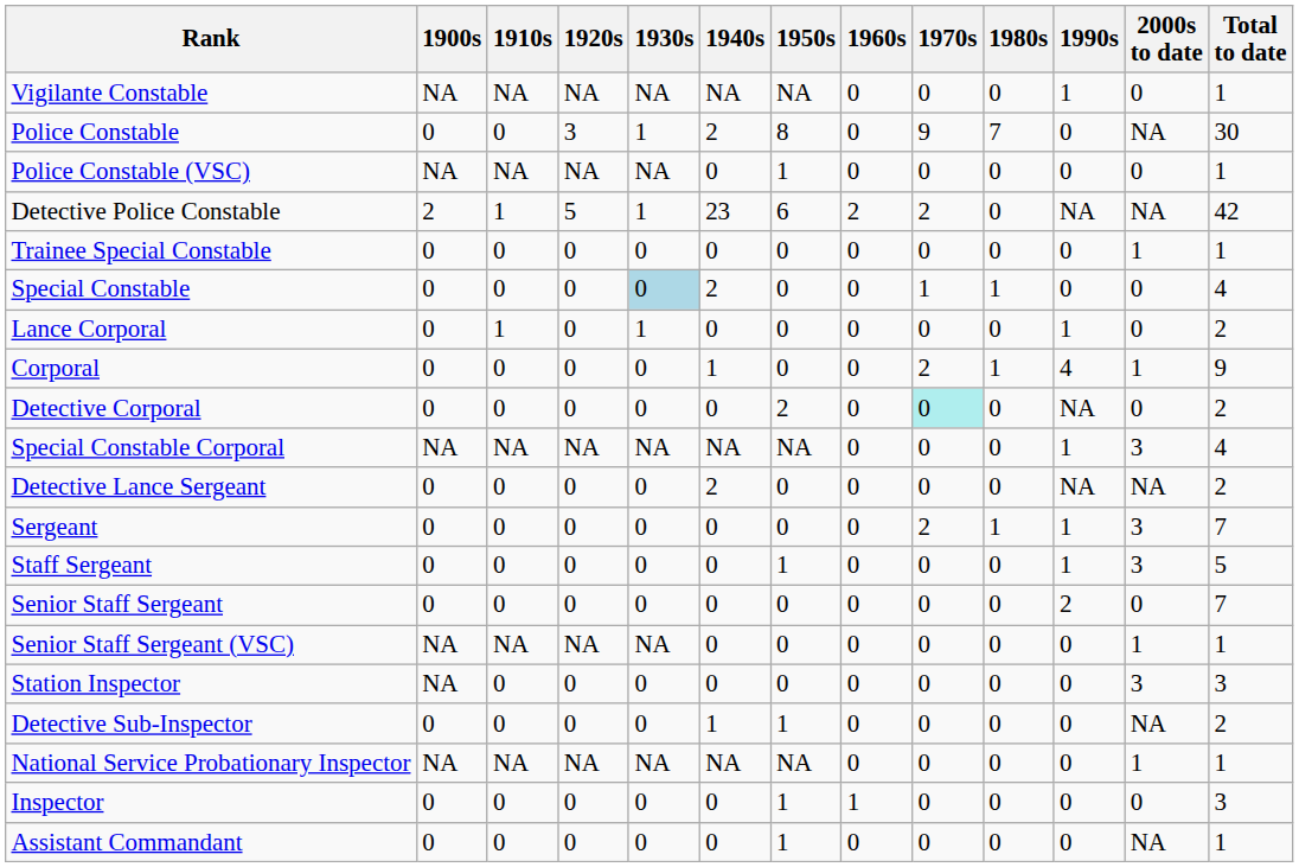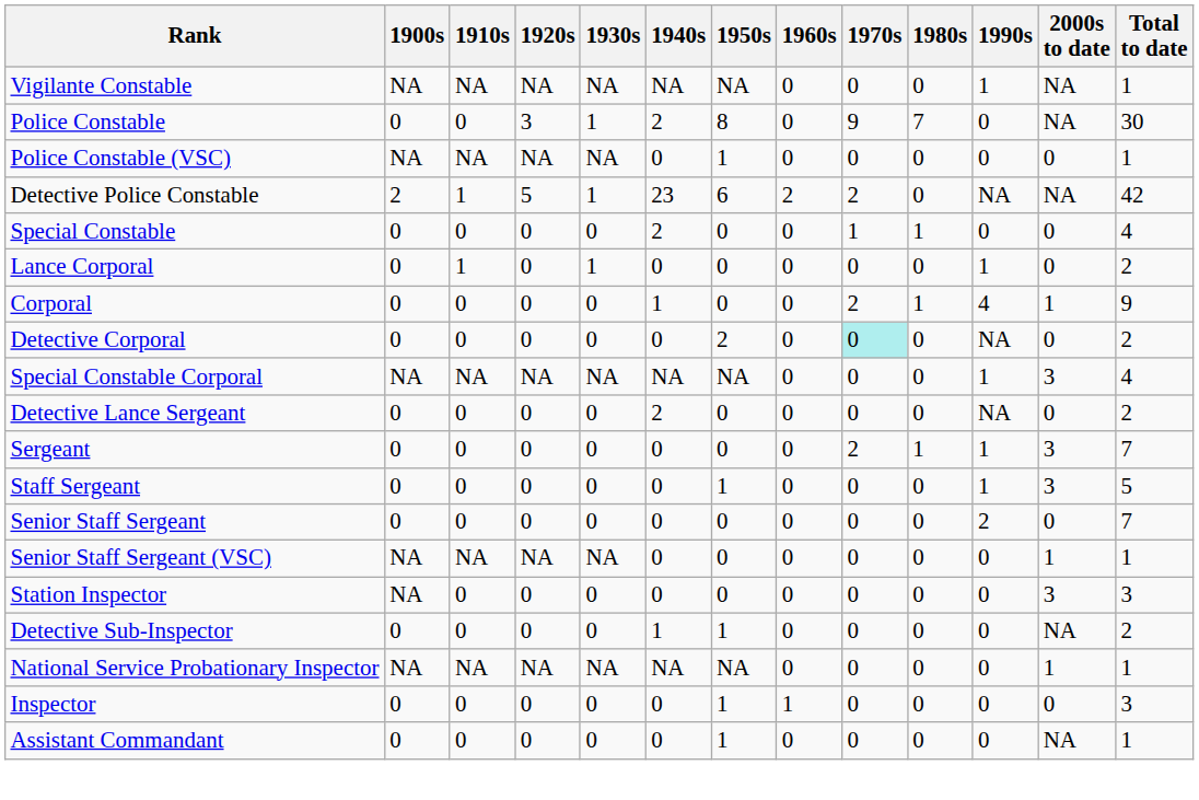 <table class="wikitable sortable">
 <tr>
 <th>Rank</th>
 <th>1900s</th>
 <th>1910s</th>
 <th>1920s</th>
 <th>1930s</th>
 <th>1940s</th>
 <th>1950s</th>
 <th>1960s</th>
 <th>1970s</th>
 <th>1980s</th>
 <th>1990s</th>
 <th>2000s<br>to date</th>
 <th>Total<br>to date</th>
 </tr>
 <tr>
 <td><a href='#'>Vigilante Constable</a></td>
 <td>NA</td>
 <td>NA</td>
 <td>NA</td>
 <td>NA</td>
 <td>NA</td>
 <td>NA</td>
 <td>0</td>
 <td>0</td>
 <td>0</td>
 <td>1</td>
-<td>0</td>
+<td>NA</td>
 <td>1</td>
 </tr>
 <tr>
 <td><a href='#'>Police Constable</a></td>
 <td>0</td>
 <td>0</td>
 <td>3</td>
 <td>1</td>
 <td>2</td>
 <td>8</td>
 <td>0</td>
 <td>9</td>
 <td>7</td>
 <td>0</td>
 <td>NA</td>
 <td>30</td>
 </tr>
 <tr>
 <td><a href='#'>Police Constable (VSC)</a></td>
 <td>NA</td>
 <td>NA</td>
 <td>NA</td>
 <td>NA</td>
 <td>0</td>
 <td>1</td>
 <td>0</td>
 <td>0</td>
 <td>0</td>
 <td>0</td>
 <td>0</td>
 <td>1</td>
 </tr>
 <tr>
 <td>Detective Police Constable</td>
 <td>2</td>
 <td>1</td>
 <td>5</td>
 <td>1</td>
 <td>23</td>
 <td>6</td>
 <td>2</td>
 <td>2</td>
 <td>0</td>
 <td>NA</td>
 <td>NA</td>
 <td>42</td>
 </tr>
 <tr>
-<td><a href='#'>Trainee Special Constable</a></td>
+<td><a href='#'>Special Constable</a></td>
 <td>0</td>
 <td>0</td>
 <td>0</td>
 <td>0</td>
-<td>0</td>
-<td>0</td>
-<td>0</td>
-<td>0</td>
-<td>0</td>
-<td>0</td>
-<td>1</td>
-<td>1</td>
-</tr>
-<tr>
-<td><a href='#'>Special Constable</a></td>
-<td>0</td>
-<td>0</td>
-<td>0</td>
-<td style="background: lightblue;">0</td>
 <td>2</td>
 <td>0</td>
 <td>0</td>
 <td>1</td>
 <td>1</td>
 <td>0</td>
 <td>0</td>
 <td>4</td>
 </tr>
 <tr>
 <td><a href='#'>Lance Corporal</a></td>
 <td>0</td>
 <td>1</td>
 <td>0</td>
 <td>1</td>
 <td>0</td>
 <td>0</td>
 <td>0</td>
 <td>0</td>
 <td>0</td>
 <td>1</td>
 <td>0</td>
 <td>2</td>
 </tr>
 <tr>
 <td><a href='#'>Corporal</a></td>
 <td>0</td>
 <td>0</td>
 <td>0</td>
 <td>0</td>
 <td>1</td>
 <td>0</td>
 <td>0</td>
 <td>2</td>
 <td>1</td>
 <td>4</td>
 <td>1</td>
 <td>9</td>
 </tr>
 <tr>
 <td><a href='#'>Detective Corporal</a></td>
 <td>0</td>
 <td>0</td>
 <td>0</td>
 <td>0</td>
 <td>0</td>
 <td>2</td>
 <td>0</td>
 <td style="background: paleturquoise;">0</td>
 <td>0</td>
 <td>NA</td>
 <td>0</td>
 <td>2</td>
 </tr>
 <tr>
 <td><a href='#'>Special Constable Corporal</a></td>
 <td>NA</td>
 <td>NA</td>
 <td>NA</td>
 <td>NA</td>
 <td>NA</td>
 <td>NA</td>
 <td>0</td>
 <td>0</td>
 <td>0</td>
 <td>1</td>
 <td>3</td>
 <td>4</td>
 </tr>
 <tr>
 <td><a href='#'>Detective Lance Sergeant</a></td>
 <td>0</td>
 <td>0</td>
 <td>0</td>
 <td>0</td>
 <td>2</td>
 <td>0</td>
 <td>0</td>
 <td>0</td>
 <td>0</td>
 <td>NA</td>
-<td>NA</td>
+<td>0</td>
 <td>2</td>
 </tr>
 <tr>
 <td><a href='#'>Sergeant</a></td>
 <td>0</td>
 <td>0</td>
 <td>0</td>
 <td>0</td>
 <td>0</td>
 <td>0</td>
 <td>0</td>
 <td>2</td>
 <td>1</td>
 <td>1</td>
 <td>3</td>
 <td>7</td>
 </tr>
 <tr>
 <td><a href='#'>Staff Sergeant</a></td>
 <td>0</td>
 <td>0</td>
 <td>0</td>
 <td>0</td>
 <td>0</td>
 <td>1</td>
 <td>0</td>
 <td>0</td>
 <td>0</td>
 <td>1</td>
 <td>3</td>
 <td>5</td>
 </tr>
 <tr>
 <td><a href='#'>Senior Staff Sergeant</a></td>
 <td>0</td>
 <td>0</td>
 <td>0</td>
 <td>0</td>
 <td>0</td>
 <td>0</td>
 <td>0</td>
 <td>0</td>
 <td>0</td>
 <td>2</td>
 <td>0</td>
 <td>7</td>
 </tr>
 <tr>
 <td><a href='#'>Senior Staff Sergeant (VSC)</a></td>
 <td>NA</td>
 <td>NA</td>
 <td>NA</td>
 <td>NA</td>
 <td>0</td>
 <td>0</td>
 <td>0</td>
 <td>0</td>
 <td>0</td>
 <td>0</td>
 <td>1</td>
 <td>1</td>
 </tr>
 <tr>
 <td><a href='#'>Station Inspector</a></td>
 <td>NA</td>
 <td>0</td>
 <td>0</td>
 <td>0</td>
 <td>0</td>
 <td>0</td>
 <td>0</td>
 <td>0</td>
 <td>0</td>
 <td>0</td>
 <td>3</td>
 <td>3</td>
 </tr>
 <tr>
 <td><a href='#'>Detective Sub-Inspector</a></td>
 <td>0</td>
 <td>0</td>
 <td>0</td>
 <td>0</td>
 <td>1</td>
 <td>1</td>
 <td>0</td>
 <td>0</td>
 <td>0</td>
 <td>0</td>
 <td>NA</td>
 <td>2</td>
 </tr>
 <tr>
 <td><a href='#'>National Service Probationary Inspector</a></td>
 <td>NA</td>
 <td>NA</td>
 <td>NA</td>
 <td>NA</td>
 <td>NA</td>
 <td>NA</td>
 <td>0</td>
 <td>0</td>
 <td>0</td>
 <td>0</td>
 <td>1</td>
 <td>1</td>
 </tr>
 <tr>
 <td><a href='#'>Inspector</a></td>
 <td>0</td>
 <td>0</td>
 <td>0</td>
 <td>0</td>
 <td>0</td>
 <td>1</td>
 <td>1</td>
 <td>0</td>
 <td>0</td>
 <td>0</td>
 <td>0</td>
 <td>3</td>
 </tr>
 <tr>
 <td><a href='#'>Assistant Commandant</a></td>
 <td>0</td>
 <td>0</td>
 <td>0</td>
 <td>0</td>
 <td>0</td>
 <td>1</td>
 <td>0</td>
 <td>0</td>
 <td>0</td>
 <td>0</td>
 <td>NA</td>
 <td>1</td>
 </tr>
 </table>
